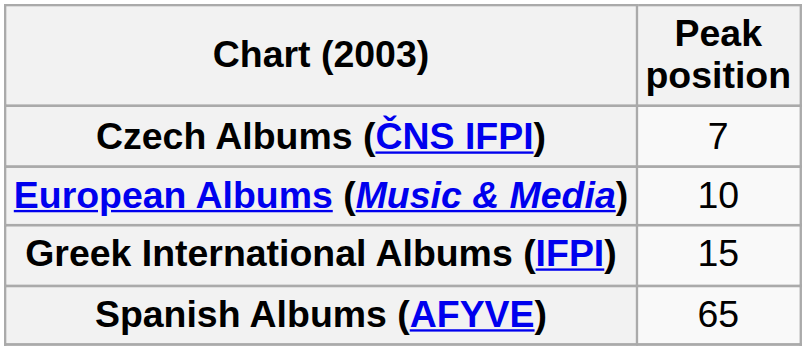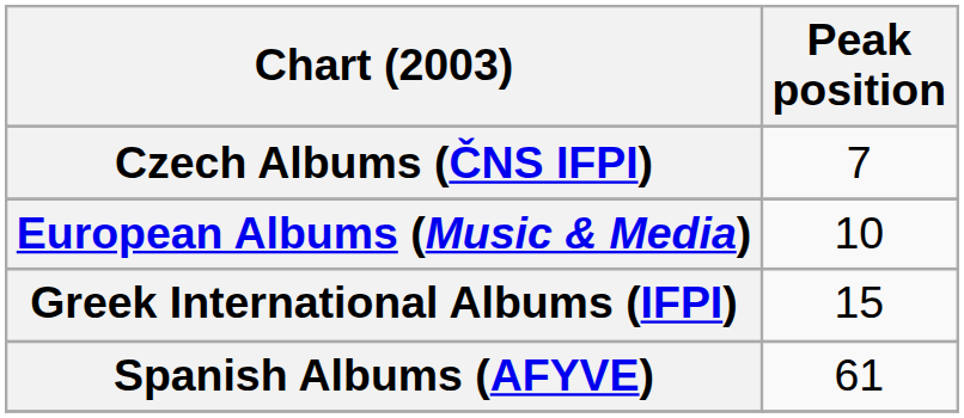 <table class="wikitable sortable plainrowheaders" style="text-align:center">
 <tr>
 <th scope="col">Chart (2003)</th>
 <th scope="col">Peak<br>position</th>
 </tr>
 <tr>
 </tr>
 <tr>
 </tr>
 <tr>
 </tr>
 <tr>
 <th scope="row">Czech Albums (<a href='#'>ČNS IFPI</a>)</th>
 <td>7</td>
 </tr>
 <tr>
 </tr>
 <tr>
 <th scope="row"><a href='#'>European Albums</a> (<em><a href='#'>Music & Media</a></em>)</th>
 <td>10</td>
 </tr>
 <tr>
 </tr>
 <tr>
 </tr>
 <tr>
 </tr>
 <tr>
 <th scope="row">Greek International Albums (<a href='#'>IFPI</a>)</th>
 <td>15</td>
 </tr>
 <tr>
 </tr>
 <tr>
 </tr>
 <tr>
 </tr>
 <tr>
 </tr>
 <tr>
 <th scope="row">Spanish Albums (<a href='#'>AFYVE</a>)</th>
-<td>65</td>
+<td>61</td>
 </tr>
 <tr>
 </tr>
 <tr>
 </tr>
 <tr>
 </tr>
 <tr>
 </tr>
 </table>
